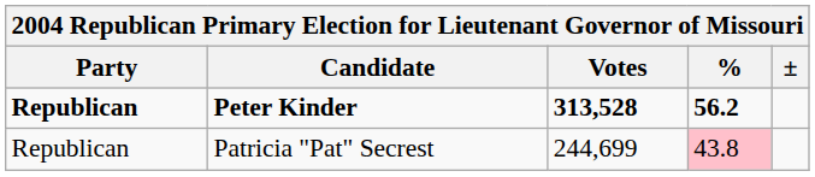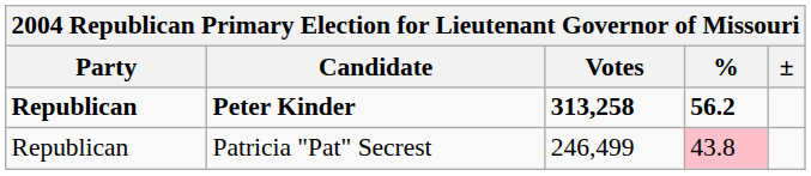 <table class="wikitable">
 <tr>
 <th colspan="5">2004 Republican Primary Election for Lieutenant Governor of Missouri</th>
 </tr>
 <tr>
 <th>Party</th>
 <th>Candidate</th>
 <th>Votes</th>
 <th>%</th>
 <th>±</th>
 </tr>
 <tr>
 <td><strong>Republican</strong></td>
 <td><strong>Peter Kinder</strong></td>
-<td><strong>313,528</strong></td>
+<td><strong>313,258</strong></td>
 <td><strong>56.2</strong></td>
 <td></td>
 </tr>
 <tr>
 <td>Republican</td>
 <td>Patricia "Pat" Secrest</td>
-<td>244,699</td>
+<td>246,499</td>
 <td style="background: pink;">43.8</td>
 <td></td>
 </tr>
 </table>
